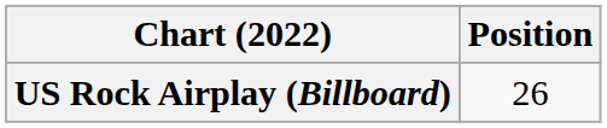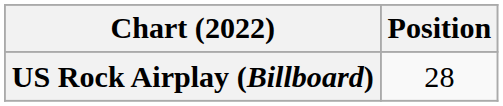 <table class="wikitable sortable plainrowheaders" style="text-align:center">
 <tr>
 <th scope="col">Chart (2022)</th>
 <th scope="col">Position</th>
 </tr>
 <tr>
 <th scope="row">US Rock Airplay (<em>Billboard</em>)</th>
-<td>26</td>
+<td>28</td>
 </tr>
 </table>
